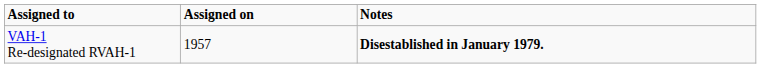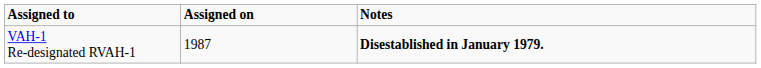 <table class="wikitable" style="width: 70%;">
 <tr>
 <td style="width: 200px;"><strong>Assigned to</strong></td>
 <td style="width: 200px;"><strong>Assigned on</strong></td>
 <td><strong>Notes</strong></td>
 </tr>
 <tr>
 <td><a href='#'>VAH-1</a><br>Re-designated RVAH-1</td>
-<td>1957</td>
+<td>1987</td>
 <td><strong>Disestablished in January 1979.</strong></td>
 </tr>
 </table>
